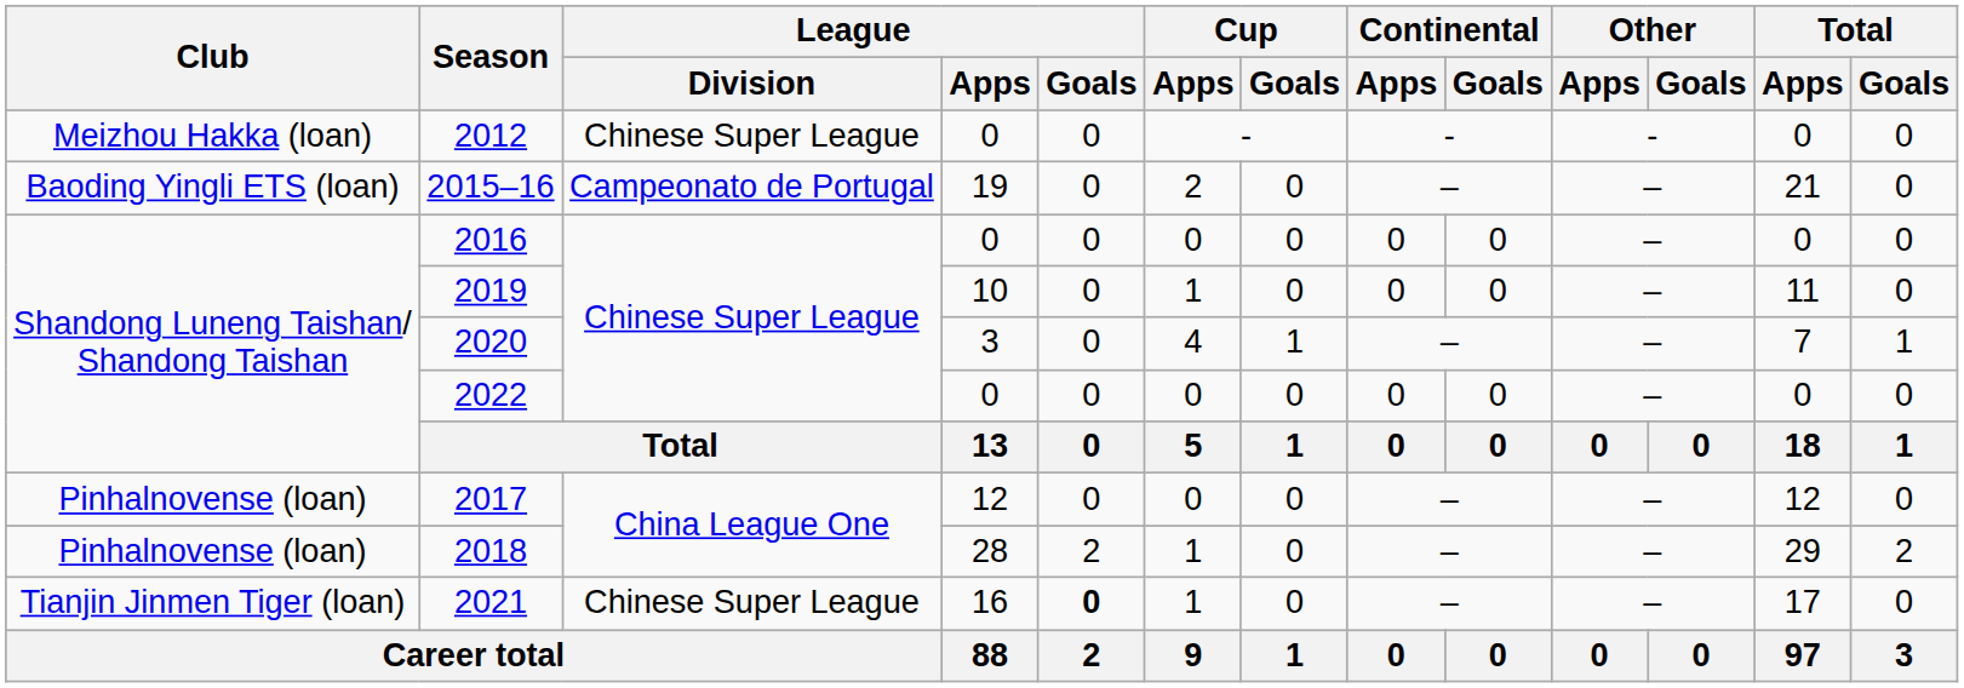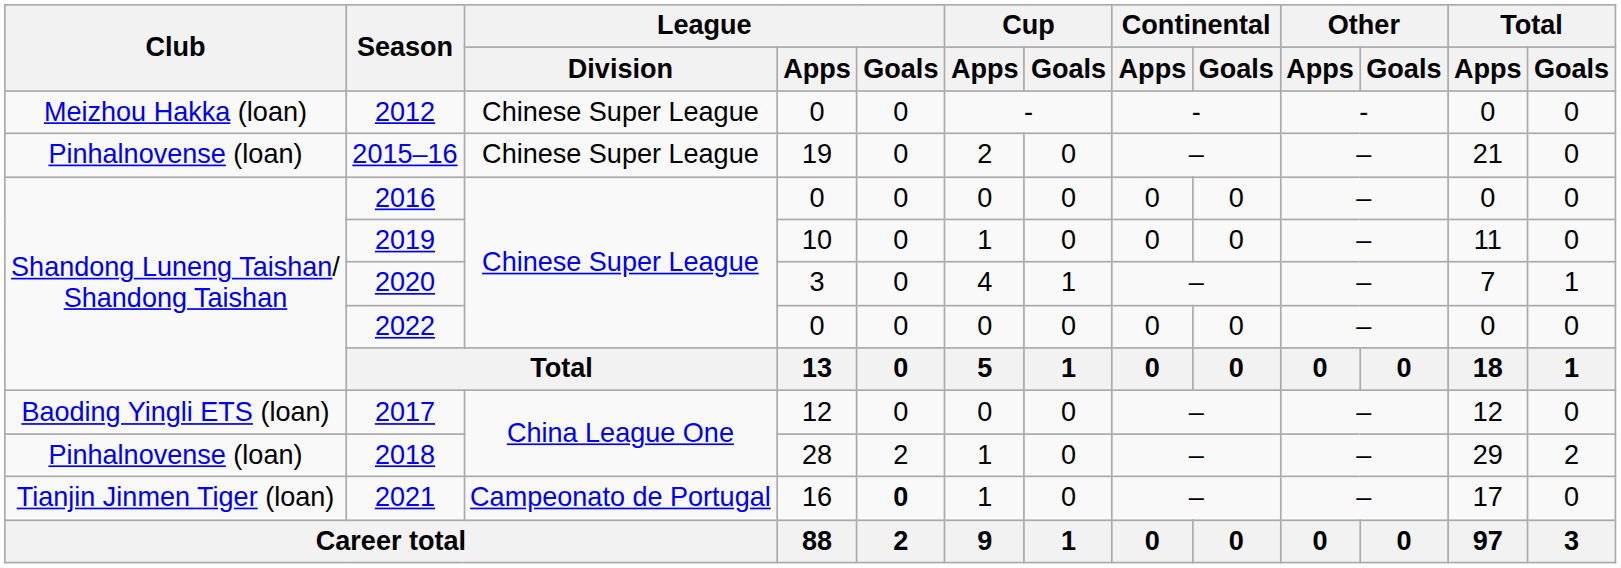 <table class="wikitable" style="text-align: center">
 <tr>
 <th rowspan="2">Club</th>
 <th rowspan="2">Season</th>
 <th colspan="3">League</th>
 <th colspan="2">Cup</th>
 <th colspan="2">Continental</th>
 <th colspan="2">Other</th>
 <th colspan="2">Total</th>
 </tr>
 <tr>
 <th>Division</th>
 <th>Apps</th>
 <th>Goals</th>
 <th>Apps</th>
 <th>Goals</th>
 <th>Apps</th>
 <th>Goals</th>
 <th>Apps</th>
 <th>Goals</th>
 <th>Apps</th>
 <th>Goals</th>
 </tr>
 <tr>
 <td><a href='#'>Meizhou Hakka</a> (loan)</td>
 <td><a href='#'>2012</a></td>
 <td>Chinese Super League</td>
 <td>0</td>
 <td>0</td>
 <td colspan="2">-</td>
 <td colspan="2">-</td>
 <td colspan="2">-</td>
 <td>0</td>
 <td>0</td>
 </tr>
 <tr>
-<td><a href='#'>Baoding Yingli ETS</a> (loan)</td>
+<td><a href='#'>Pinhalnovense</a> (loan)</td>
 <td><a href='#'>2015–16</a></td>
-<td><a href='#'>Campeonato de Portugal</a></td>
+<td>Chinese Super League</td>
 <td>19</td>
 <td>0</td>
 <td>2</td>
 <td>0</td>
 <td colspan="2">–</td>
 <td colspan="2">–</td>
 <td>21</td>
 <td>0</td>
 </tr>
 <tr>
 <td rowspan=5><a href='#'>Shandong Luneng Taishan</a>/<br><a href='#'>Shandong Taishan</a></td>
 <td><a href='#'>2016</a></td>
 <td rowspan=4><a href='#'>Chinese Super League</a></td>
 <td>0</td>
 <td>0</td>
 <td>0</td>
 <td>0</td>
 <td>0</td>
 <td>0</td>
 <td colspan="2">–</td>
 <td>0</td>
 <td>0</td>
 </tr>
 <tr>
 <td><a href='#'>2019</a></td>
 <td>10</td>
 <td>0</td>
 <td>1</td>
 <td>0</td>
 <td>0</td>
 <td>0</td>
 <td colspan="2">–</td>
 <td>11</td>
 <td>0</td>
 </tr>
 <tr>
 <td><a href='#'>2020</a></td>
 <td>3</td>
 <td>0</td>
 <td>4</td>
 <td>1</td>
 <td colspan="2">–</td>
 <td colspan="2">–</td>
 <td>7</td>
 <td>1</td>
 </tr>
 <tr>
 <td><a href='#'>2022</a></td>
 <td>0</td>
 <td>0</td>
 <td>0</td>
 <td>0</td>
 <td>0</td>
 <td>0</td>
 <td colspan="2">–</td>
 <td>0</td>
 <td>0</td>
 </tr>
 <tr>
 <th colspan=2>Total</th>
 <th>13</th>
 <th>0</th>
 <th>5</th>
 <th>1</th>
 <th>0</th>
 <th>0</th>
 <th>0</th>
 <th>0</th>
 <th>18</th>
 <th>1</th>
 </tr>
 <tr>
-<td><a href='#'>Pinhalnovense</a> (loan)</td>
+<td><a href='#'>Baoding Yingli ETS</a> (loan)</td>
 <td><a href='#'>2017</a></td>
 <td rowspan="2"><a href='#'>China League One</a></td>
 <td>12</td>
 <td>0</td>
 <td>0</td>
 <td>0</td>
 <td colspan="2">–</td>
 <td colspan="2">–</td>
 <td>12</td>
 <td>0</td>
 </tr>
 <tr>
 <td><a href='#'>Pinhalnovense</a> (loan)</td>
 <td><a href='#'>2018</a></td>
 <td>28</td>
 <td>2</td>
 <td>1</td>
 <td>0</td>
 <td colspan="2">–</td>
 <td colspan="2">–</td>
 <td>29</td>
 <td>2</td>
 </tr>
 <tr>
 <td><a href='#'>Tianjin Jinmen Tiger</a> (loan)</td>
 <td><a href='#'>2021</a></td>
-<td>Chinese Super League</td>
+<td><a href='#'>Campeonato de Portugal</a></td>
 <td>16</td>
 <td><strong>0</strong></td>
 <td>1</td>
 <td>0</td>
 <td colspan="2">–</td>
 <td colspan="2">–</td>
 <td>17</td>
 <td>0</td>
 </tr>
 <tr>
 <th colspan=3>Career total</th>
 <th>88</th>
 <th>2</th>
 <th>9</th>
 <th>1</th>
 <th>0</th>
 <th>0</th>
 <th>0</th>
 <th>0</th>
 <th>97</th>
 <th>3</th>
 </tr>
 </table>
